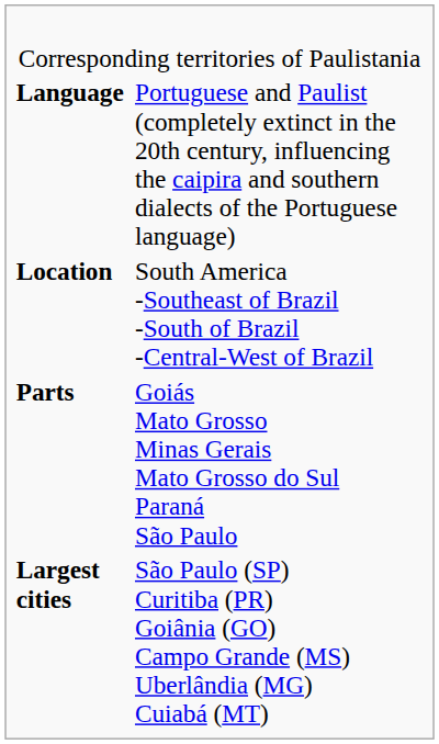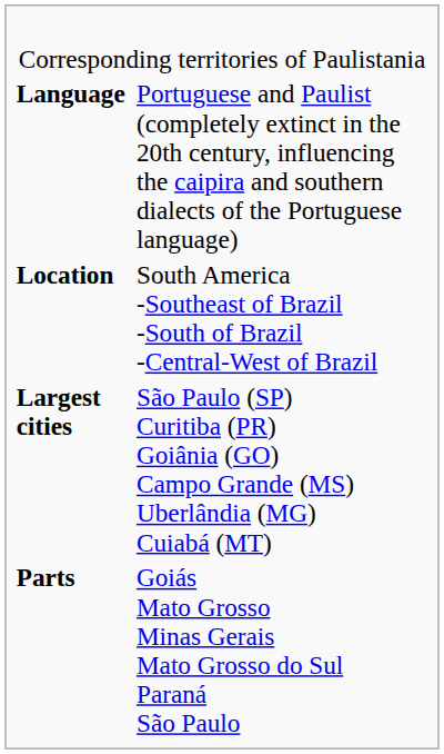 <table class="infobox" style="width: 270px; float: right;">
 <tr>
 <td colspan="2" style="text-align: center;"><br>Corresponding territories of Paulistania</td>
 </tr>
 <tr>
 <th style="text-align: left;">Language</th>
 <td><a href='#'>Portuguese</a> and <a href='#'>Paulist</a> (completely extinct in the 20th century, influencing the <a href='#'>caipira</a> and southern dialects of the Portuguese language)</td>
 </tr>
 <tr>
 <th style="text-align: left;">Location</th>
 <td>South America<br>-<a href='#'>Southeast of Brazil</a><br>-<a href='#'>South of Brazil</a><br>-<a href='#'>Central-West of Brazil</a></td>
 </tr>
 <tr>
+<th style="text-align: left;">Largest cities</th>
+<td><a href='#'>São Paulo</a> (<a href='#'>SP</a>)<br><a href='#'>Curitiba</a> (<a href='#'>PR</a>)<br><a href='#'>Goiânia</a> (<a href='#'>GO</a>)<br><a href='#'>Campo Grande</a> (<a href='#'>MS</a>)<br><a href='#'>Uberlândia</a> (<a href='#'>MG</a>)<br><a href='#'>Cuiabá</a> (<a href='#'>MT</a>)</td>
+</tr>
+<tr>
 <th style="text-align: left;">Parts</th>
 <td><a href='#'>Goiás</a><br><a href='#'>Mato Grosso</a><br><a href='#'>Minas Gerais</a><br><a href='#'>Mato Grosso do Sul</a><br><a href='#'>Paraná</a><br><a href='#'>São Paulo</a></td>
 </tr>
-<tr>
-<th style="text-align: left;">Largest cities</th>
-<td><a href='#'>São Paulo</a> (<a href='#'>SP</a>)<br><a href='#'>Curitiba</a> (<a href='#'>PR</a>)<br><a href='#'>Goiânia</a> (<a href='#'>GO</a>)<br><a href='#'>Campo Grande</a> (<a href='#'>MS</a>)<br><a href='#'>Uberlândia</a> (<a href='#'>MG</a>)<br><a href='#'>Cuiabá</a> (<a href='#'>MT</a>)</td>
-</tr>
 </table>
